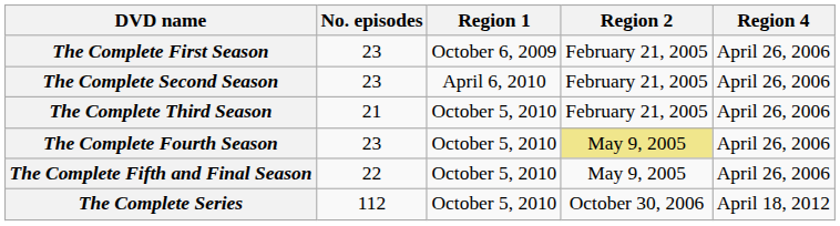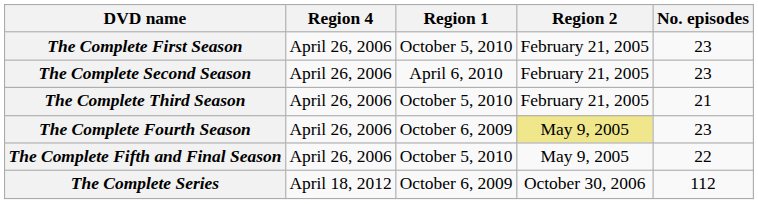 <table class="wikitable" style="text-align:center;">
 <tr>
 <th scope="col">DVD name</th>
-<th scope="col">No. episodes</th>
+<th scope="col">Region 4</th>
 <th scope="col">Region 1</th>
 <th scope="col">Region 2</th>
-<th scope="col">Region 4</th>
+<th scope="col">No. episodes</th>
 </tr>
 <tr>
 <th scope="row"><em>The Complete First Season</em></th>
+<td>April 26, 2006</td>
+<td>October 5, 2010</td>
+<td>February 21, 2005</td>
 <td>23</td>
-<td>October 6, 2009</td>
-<td>February 21, 2005</td>
-<td>April 26, 2006</td>
 </tr>
 <tr>
 <th scope="row"><em>The Complete Second Season</em></th>
-<td>23</td>
+<td>April 26, 2006</td>
 <td>April 6, 2010</td>
 <td>February 21, 2005</td>
-<td>April 26, 2006</td>
+<td>23</td>
 </tr>
 <tr>
 <th scope="row"><em>The Complete Third Season</em></th>
-<td>21</td>
+<td>April 26, 2006</td>
 <td>October 5, 2010</td>
 <td>February 21, 2005</td>
-<td>April 26, 2006</td>
+<td>21</td>
 </tr>
 <tr>
 <th scope="row"><em>The Complete Fourth Season</em></th>
+<td>April 26, 2006</td>
+<td>October 6, 2009</td>
+<td style="background: khaki;">May 9, 2005</td>
 <td>23</td>
-<td>October 5, 2010</td>
-<td style="background: khaki;">May 9, 2005</td>
-<td>April 26, 2006</td>
 </tr>
 <tr>
 <th scope="row"><em>The Complete Fifth and Final Season</em></th>
-<td>22</td>
+<td>April 26, 2006</td>
 <td>October 5, 2010</td>
 <td>May 9, 2005</td>
-<td>April 26, 2006</td>
+<td>22</td>
 </tr>
 <tr>
 <th scope="row"><em>The Complete Series</em></th>
+<td>April 18, 2012</td>
+<td>October 6, 2009</td>
+<td>October 30, 2006</td>
 <td>112</td>
-<td>October 5, 2010</td>
-<td>October 30, 2006</td>
-<td>April 18, 2012</td>
 </tr>
 </table>
